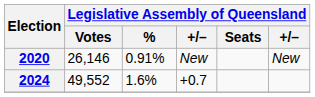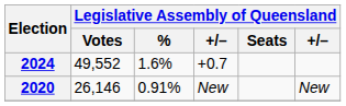 <table class="wikitable">
 <tr>
 <th rowspan=2>Election</th>
 <th colspan=5><a href='#'>Legislative Assembly of Queensland</a></th>
 </tr>
 <tr>
 <th>Votes</th>
 <th>%</th>
 <th>+/–</th>
 <th>Seats</th>
 <th>+/–</th>
 </tr>
 <tr>
+<th><a href='#'>2024</a></th>
+<td>49,552</td>
+<td>1.6%</td>
+<td>+0.7</td>
+<td></td>
+<td></td>
+</tr>
+<tr>
 <th><a href='#'>2020</a></th>
 <td>26,146</td>
 <td>0.91%</td>
 <td><em>New</em></td>
 <td></td>
 <td><em>New</em></td>
 </tr>
 <tr>
-<th><a href='#'>2024</a></th>
-<td>49,552</td>
-<td>1.6%</td>
-<td>+0.7</td>
-<td></td>
-<td></td>
-</tr>
-<tr>
 </tr>
 </table>
